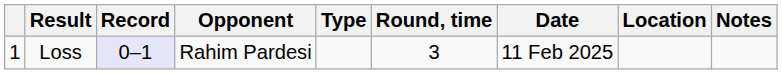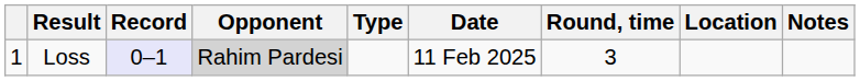 <table class="wikitable" style="text-align:center">
 <tr>
 <th></th>
 <th>Result</th>
 <th>Record</th>
 <th>Opponent</th>
 <th>Type</th>
+<th>Date</th>
 <th>Round, time</th>
-<th>Date</th>
 <th>Location</th>
 <th>Notes</th>
 </tr>
 <tr>
 <td>1</td>
 <td>Loss</td>
 <td style="background: lavender;">0–1</td>
-<td align="left">Rahim Pardesi</td>
+<td align="left" style="background: lightgrey;">Rahim Pardesi</td>
 <td></td>
+<td>11 Feb 2025</td>
 <td>3</td>
-<td>11 Feb 2025</td>
 <td style="text-align:left;"></td>
 <td></td>
 </tr>
 </table>
